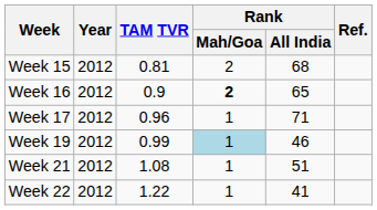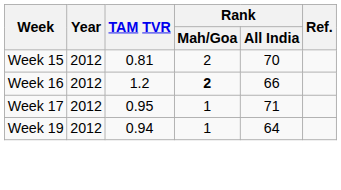 <table class="wikitable sortable" style="text-align:center">
 <tr>
 <th rowspan="2">Week</th>
 <th rowspan="2">Year</th>
 <th rowspan="2"><a href='#'>TAM</a> <a href='#'>TVR</a></th>
 <th colspan="2">Rank</th>
 <th rowspan="2">Ref.</th>
 </tr>
 <tr>
 <th>Mah/Goa</th>
 <th>All India</th>
 </tr>
 <tr>
 <td>Week 15</td>
 <td>2012</td>
 <td>0.81</td>
 <td>2</td>
-<td>68</td>
+<td>70</td>
 <td></td>
 </tr>
 <tr>
 <td>Week 16</td>
 <td>2012</td>
-<td>0.9</td>
+<td>1.2</td>
 <td><strong>2</strong></td>
-<td>65</td>
+<td>66</td>
 <td></td>
 </tr>
 <tr>
 <td>Week 17</td>
 <td>2012</td>
-<td>0.96</td>
+<td>0.95</td>
 <td>1</td>
 <td>71</td>
 <td></td>
 </tr>
 <tr>
 <td>Week 19</td>
 <td>2012</td>
-<td>0.99</td>
-<td style="background: lightblue;">1</td>
-<td>46</td>
-<td></td>
-</tr>
-<tr>
-<td>Week 21</td>
-<td>2012</td>
-<td>1.08</td>
+<td>0.94</td>
 <td>1</td>
-<td>51</td>
-<td></td>
-</tr>
-<tr>
-<td>Week 22</td>
-<td>2012</td>
-<td>1.22</td>
-<td>1</td>
-<td>41</td>
+<td>64</td>
 <td></td>
 </tr>
 </table>
